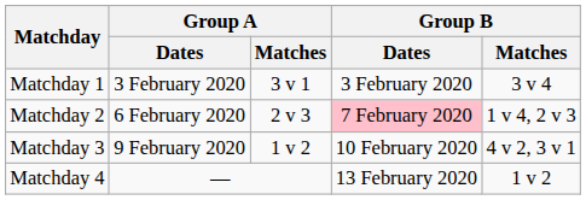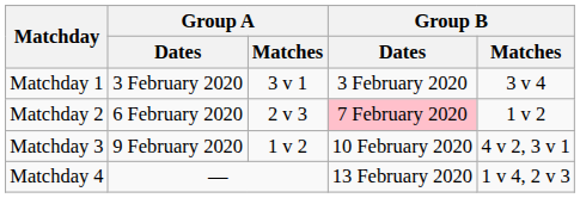 <table class="wikitable" style="text-align:center">
 <tr>
 </tr>
 <tr>
 <th rowspan=2>Matchday</th>
 <th colspan=2>Group A</th>
 <th colspan=2>Group B</th>
 </tr>
 <tr>
 <th>Dates</th>
 <th>Matches</th>
 <th>Dates</th>
 <th>Matches</th>
 </tr>
 <tr>
 <td>Matchday 1</td>
 <td>3 February 2020</td>
 <td>3 v 1</td>
 <td>3 February 2020</td>
 <td>3 v 4</td>
 </tr>
 <tr>
 <td>Matchday 2</td>
 <td>6 February 2020</td>
 <td>2 v 3</td>
 <td style="background: pink;">7 February 2020</td>
-<td>1 v 4, 2 v 3</td>
+<td>1 v 2</td>
 </tr>
 <tr>
 <td>Matchday 3</td>
 <td>9 February 2020</td>
 <td>1 v 2</td>
 <td>10 February 2020</td>
 <td>4 v 2, 3 v 1</td>
 </tr>
 <tr>
 <td>Matchday 4</td>
 <td colspan=2>—</td>
 <td>13 February 2020</td>
-<td>1 v 2</td>
+<td>1 v 4, 2 v 3</td>
 </tr>
 </table>
